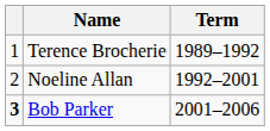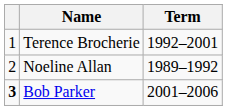 <table class="wikitable">
 <tr>
 <th></th>
 <th>Name</th>
 <th>Term</th>
 </tr>
 <tr>
 <td>1</td>
 <td>Terence Brocherie</td>
-<td align=center>1989–1992</td>
+<td align=center>1992–2001</td>
 </tr>
 <tr>
 <td>2</td>
 <td>Noeline Allan</td>
-<td align=center>1992–2001</td>
+<td align=center>1989–1992</td>
 </tr>
 <tr>
 <td><strong>3</strong></td>
 <td><a href='#'>Bob Parker</a></td>
 <td align=center>2001–2006</td>
 </tr>
 </table>
